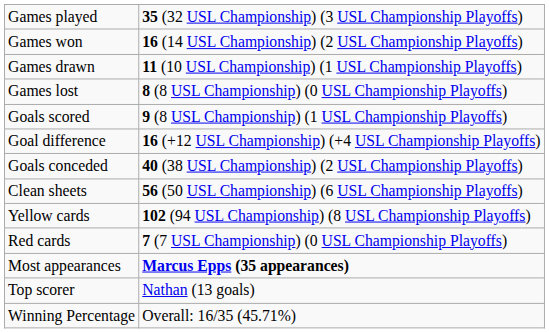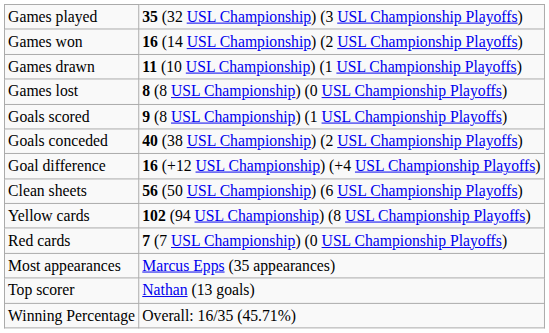 <table class="wikitable">
 <tr>
 <td>Games played</td>
 <td><strong>35</strong> (32 <a href='#'>USL Championship</a>) (3 <a href='#'>USL Championship Playoffs</a>)</td>
 </tr>
 <tr>
 <td>Games won</td>
 <td><strong>16</strong> (14 <a href='#'>USL Championship</a>) (2 <a href='#'>USL Championship Playoffs</a>)</td>
 </tr>
 <tr>
 <td>Games drawn</td>
 <td><strong>11</strong> (10 <a href='#'>USL Championship</a>) (1 <a href='#'>USL Championship Playoffs</a>)</td>
 </tr>
 <tr>
 <td>Games lost</td>
 <td><strong>8</strong> (8 <a href='#'>USL Championship</a>) (0 <a href='#'>USL Championship Playoffs</a>)</td>
 </tr>
 <tr>
 <td>Goals scored</td>
 <td><strong>9</strong> (8 <a href='#'>USL Championship</a>) (1 <a href='#'>USL Championship Playoffs</a>)</td>
 </tr>
 <tr>
+<td>Goals conceded</td>
+<td><strong>40</strong> (38 <a href='#'>USL Championship</a>) (2 <a href='#'>USL Championship Playoffs</a>)</td>
+</tr>
+<tr>
 <td>Goal difference</td>
 <td><strong>16</strong> (+12 <a href='#'>USL Championship</a>) (+4 <a href='#'>USL Championship Playoffs</a>)</td>
-</tr>
-<tr>
-<td>Goals conceded</td>
-<td><strong>40</strong> (38 <a href='#'>USL Championship</a>) (2 <a href='#'>USL Championship Playoffs</a>)</td>
 </tr>
 <tr>
 <td>Clean sheets</td>
 <td><strong>56</strong> (50 <a href='#'>USL Championship</a>) (6 <a href='#'>USL Championship Playoffs</a>)</td>
 </tr>
 <tr>
 <td>Yellow cards</td>
 <td><strong>102</strong> (94 <a href='#'>USL Championship</a>) (8 <a href='#'>USL Championship Playoffs</a>)</td>
 </tr>
 <tr>
 <td>Red cards</td>
 <td><strong>7</strong> (7 <a href='#'>USL Championship</a>) (0 <a href='#'>USL Championship Playoffs</a>)</td>
 </tr>
 <tr>
 <td>Most appearances</td>
-<td><strong> <a href='#'>Marcus Epps</a> (35 appearances)</strong></td>
+<td> <a href='#'>Marcus Epps</a> (35 appearances)</td>
 </tr>
 <tr>
 <td>Top scorer</td>
 <td> <a href='#'>Nathan</a> (13 goals)</td>
 </tr>
 <tr>
 <td>Winning Percentage</td>
 <td>Overall: 16/35 (45.71%)</td>
 </tr>
 </table>
